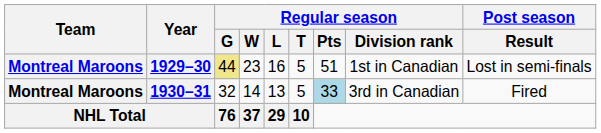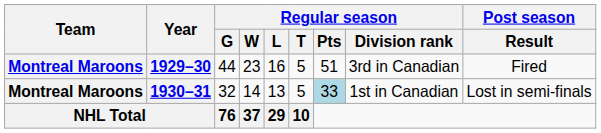 <table class="wikitable" style="font-size: 95%; text-align:center;">
 <tr>
 <th rowspan="2">Team</th>
 <th rowspan="2">Year</th>
 <th colspan="6"><a href='#'>Regular season</a></th>
 <th colspan="1"><a href='#'>Post season</a></th>
 </tr>
 <tr>
 <th>G</th>
 <th>W</th>
 <th>L</th>
 <th>T</th>
 <th>Pts</th>
 <th>Division rank</th>
 <th>Result</th>
 </tr>
 <tr>
 <th><a href='#'>Montreal Maroons</a></th>
 <th><a href='#'>1929–30</a></th>
-<td style="background: khaki;">44</td>
+<td>44</td>
 <td>23</td>
 <td>16</td>
 <td>5</td>
 <td>51</td>
-<td>1st in Canadian</td>
-<td>Lost in semi-finals</td>
+<td>3rd in Canadian</td>
+<td>Fired</td>
 </tr>
 <tr>
 <th>Montreal Maroons</th>
 <th><a href='#'>1930–31</a></th>
 <td>32</td>
 <td>14</td>
 <td>13</td>
 <td>5</td>
 <td style="background: lightblue;">33</td>
-<td>3rd in Canadian</td>
-<td>Fired</td>
+<td>1st in Canadian</td>
+<td>Lost in semi-finals</td>
 </tr>
 <tr>
 <th colspan="2">NHL Total</th>
 <th>76</th>
 <th>37</th>
 <th>29</th>
 <th>10</th>
 </tr>
 </table>
